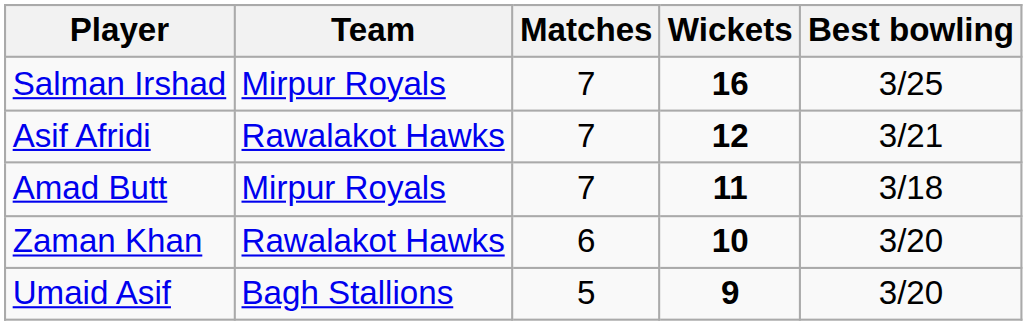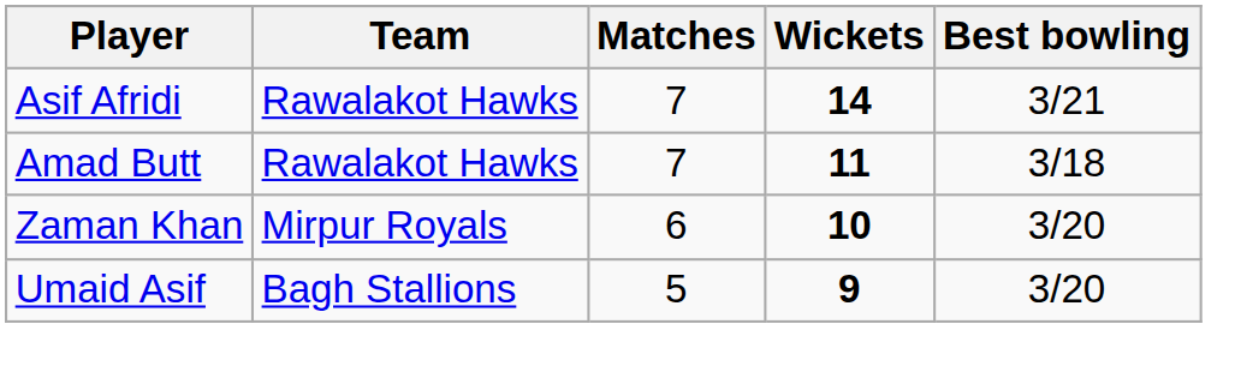 <table class="wikitable" style="text-align: center;">
 <tr>
 <th>Player</th>
 <th>Team</th>
 <th>Matches</th>
 <th>Wickets</th>
 <th>Best bowling</th>
 </tr>
 <tr>
-<td style="text-align:left"><a href='#'>Salman Irshad</a></td>
-<td style="text-align:left"><a href='#'>Mirpur Royals</a></td>
-<td>7</td>
-<td><strong>16</strong></td>
-<td>3/25</td>
-</tr>
-<tr>
 <td style="text-align:left"><a href='#'>Asif Afridi</a></td>
 <td style="text-align:left"><a href='#'>Rawalakot Hawks</a></td>
 <td>7</td>
-<td><strong>12</strong></td>
+<td><strong>14</strong></td>
 <td>3/21</td>
 </tr>
 <tr>
 <td style="text-align:left"><a href='#'>Amad Butt</a></td>
-<td style="text-align:left"><a href='#'>Mirpur Royals</a></td>
+<td style="text-align:left"><a href='#'>Rawalakot Hawks</a></td>
 <td>7</td>
 <td><strong>11</strong></td>
 <td>3/18</td>
 </tr>
 <tr>
 <td style="text-align:left"><a href='#'>Zaman Khan</a></td>
-<td style="text-align:left"><a href='#'>Rawalakot Hawks</a></td>
+<td style="text-align:left"><a href='#'>Mirpur Royals</a></td>
 <td>6</td>
 <td><strong>10</strong></td>
 <td>3/20</td>
 </tr>
 <tr>
 <td style="text-align:left"><a href='#'>Umaid Asif</a></td>
 <td style="text-align:left"><a href='#'>Bagh Stallions</a></td>
 <td>5</td>
 <td><strong>9</strong></td>
 <td>3/20</td>
 </tr>
 </table>
